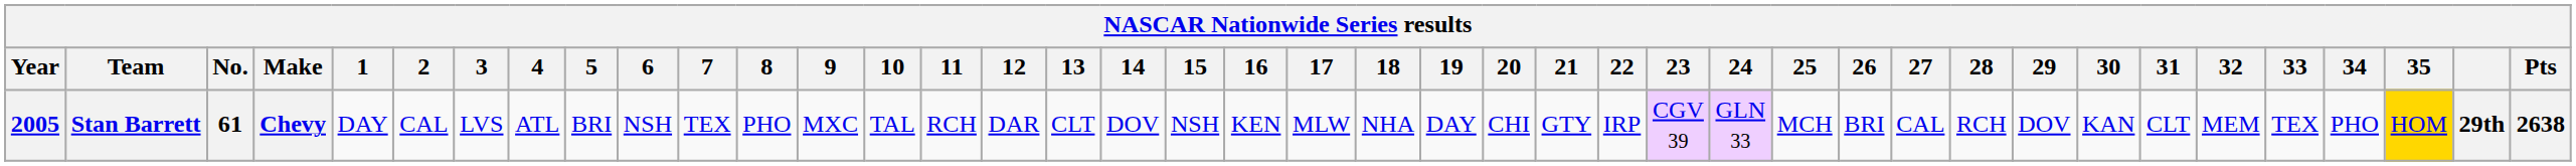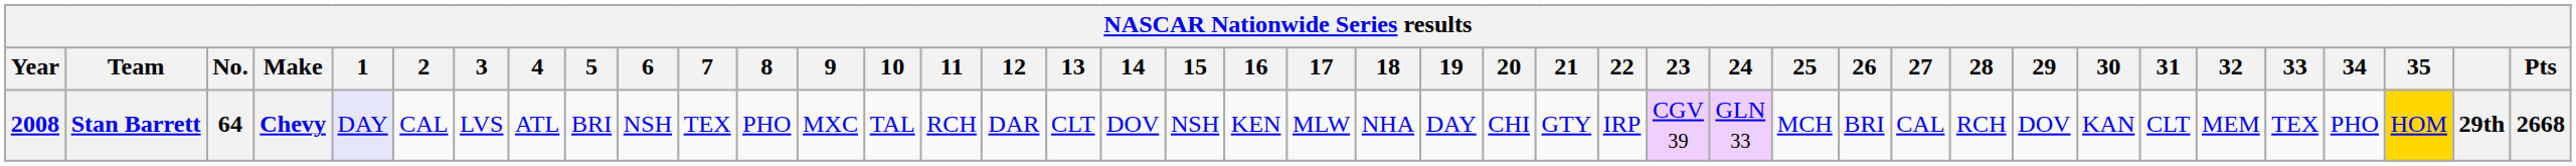 <table class="wikitable" style="text-align:center; font-size:75%">
 <tr>
 <th colspan=42><a href='#'>NASCAR Nationwide Series</a> results</th>
 </tr>
 <tr>
 <th>Year</th>
 <th>Team</th>
 <th>No.</th>
 <th>Make</th>
 <th>1</th>
 <th>2</th>
 <th>3</th>
 <th>4</th>
 <th>5</th>
 <th>6</th>
 <th>7</th>
 <th>8</th>
 <th>9</th>
 <th>10</th>
 <th>11</th>
 <th>12</th>
 <th>13</th>
 <th>14</th>
 <th>15</th>
 <th>16</th>
 <th>17</th>
 <th>18</th>
 <th>19</th>
 <th>20</th>
 <th>21</th>
 <th>22</th>
 <th>23</th>
 <th>24</th>
 <th>25</th>
 <th>26</th>
 <th>27</th>
 <th>28</th>
 <th>29</th>
 <th>30</th>
 <th>31</th>
 <th>32</th>
 <th>33</th>
 <th>34</th>
 <th>35</th>
 <th></th>
 <th>Pts</th>
 </tr>
 <tr>
-<th><a href='#'>2005</a></th>
+<th><a href='#'>2008</a></th>
 <th><a href='#'>Stan Barrett</a></th>
-<th>61</th>
+<th>64</th>
 <th><a href='#'>Chevy</a></th>
-<td><a href='#'>DAY</a></td>
+<td style="background: lavender;"><a href='#'>DAY</a></td>
 <td><a href='#'>CAL</a></td>
 <td><a href='#'>LVS</a></td>
 <td><a href='#'>ATL</a></td>
 <td><a href='#'>BRI</a></td>
 <td><a href='#'>NSH</a></td>
 <td><a href='#'>TEX</a></td>
 <td><a href='#'>PHO</a></td>
 <td><a href='#'>MXC</a></td>
 <td><a href='#'>TAL</a></td>
 <td><a href='#'>RCH</a></td>
 <td><a href='#'>DAR</a></td>
 <td><a href='#'>CLT</a></td>
 <td><a href='#'>DOV</a></td>
 <td><a href='#'>NSH</a></td>
 <td><a href='#'>KEN</a></td>
 <td><a href='#'>MLW</a></td>
 <td><a href='#'>NHA</a></td>
 <td><a href='#'>DAY</a></td>
 <td><a href='#'>CHI</a></td>
 <td><a href='#'>GTY</a></td>
 <td><a href='#'>IRP</a></td>
 <td style="background:#EFCFFF;"><a href='#'>CGV</a><br><small>39</small></td>
 <td style="background:#EFCFFF;"><a href='#'>GLN</a><br><small>33</small></td>
 <td><a href='#'>MCH</a></td>
 <td><a href='#'>BRI</a></td>
 <td><a href='#'>CAL</a></td>
 <td><a href='#'>RCH</a></td>
 <td><a href='#'>DOV</a></td>
 <td><a href='#'>KAN</a></td>
 <td><a href='#'>CLT</a></td>
 <td><a href='#'>MEM</a></td>
 <td><a href='#'>TEX</a></td>
 <td><a href='#'>PHO</a></td>
 <td style="background: gold;"><a href='#'>HOM</a></td>
 <th>29th</th>
-<th>2638</th>
+<th>2668</th>
 </tr>
 </table>
